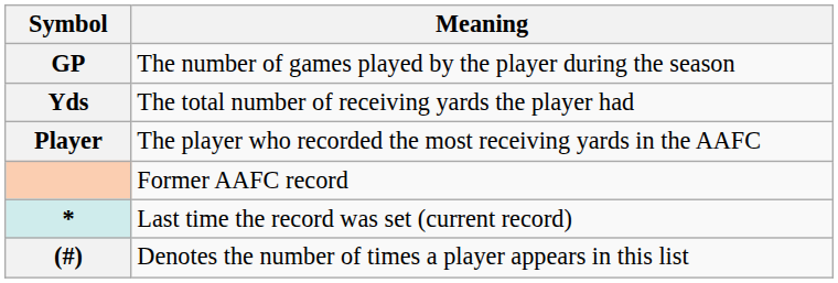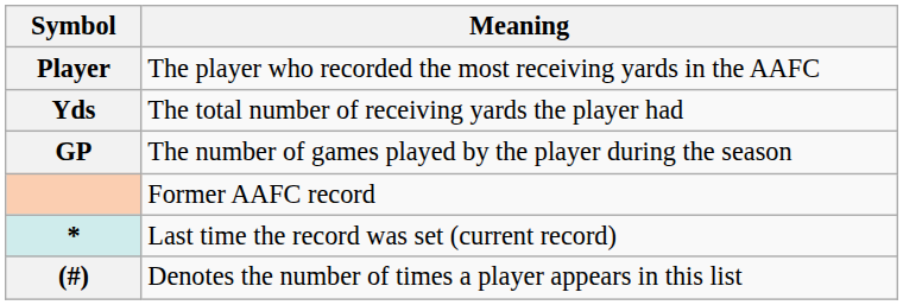 <table class="wikitable plainrowheaders" border="1">
 <tr>
 <th scope="col" style="width:75px">Symbol</th>
 <th scope="col" style="width:450px">Meaning</th>
 </tr>
 <tr>
-<th scope="row" style="text-align:center;"><strong>GP</strong></th>
-<td>The number of games played by the player during the season</td>
+<th scope="row" style="text-align:center;"><strong>Player</strong></th>
+<td>The player who recorded the most receiving yards in the AAFC</td>
 </tr>
 <tr>
 <th scope="row" style="text-align:center;"><strong>Yds</strong></th>
 <td>The total number of receiving yards the player had</td>
 </tr>
 <tr>
-<th scope="row" style="text-align:center;"><strong>Player</strong></th>
-<td>The player who recorded the most receiving yards in the AAFC</td>
+<th scope="row" style="text-align:center;"><strong>GP</strong></th>
+<td>The number of games played by the player during the season</td>
 </tr>
 <tr>
 <th scope="row" style="text-align:center; background:#FBCEB1;"></th>
 <td>Former AAFC record</td>
 </tr>
 <tr>
 <th scope="row" style="text-align:center; background:#CFECEC;">*</th>
 <td>Last time the record was set (current record)</td>
 </tr>
 <tr>
 <th scope="row" style="text-align:center;">(#)</th>
 <td>Denotes the number of times a player appears in this list</td>
 </tr>
 </table>
